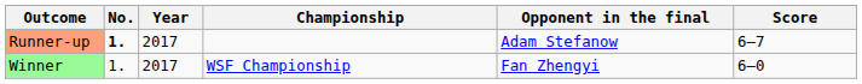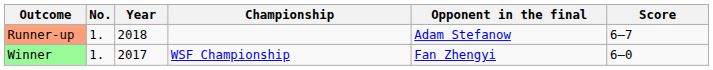 <table class="sortable wikitable">
 <tr>
 <th width="80">Outcome</th>
 <th width="20">No.</th>
 <th width="50">Year</th>
 <th width="250">Championship</th>
 <th width="200">Opponent in the final</th>
 <th width="100">Score</th>
 </tr>
 <tr>
 <td style="background:#ffa07a;">Runner-up</td>
-<td><strong>1.</strong></td>
-<td>2017</td>
+<td>1.</td>
+<td>2018</td>
 <td></td>
 <td> <a href='#'>Adam Stefanow</a></td>
 <td>6–7</td>
 </tr>
 <tr>
 <td style="background:#98fb98;">Winner</td>
 <td>1.</td>
 <td>2017</td>
 <td><a href='#'>WSF Championship</a></td>
 <td> <a href='#'>Fan Zhengyi</a></td>
 <td>6–0</td>
 </tr>
 </table>
